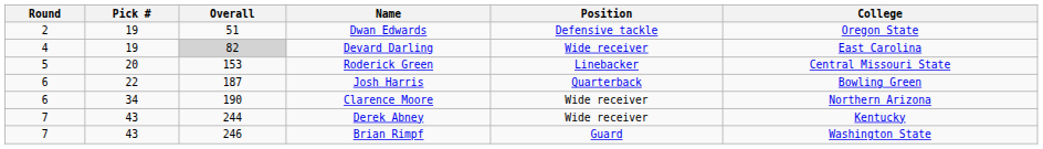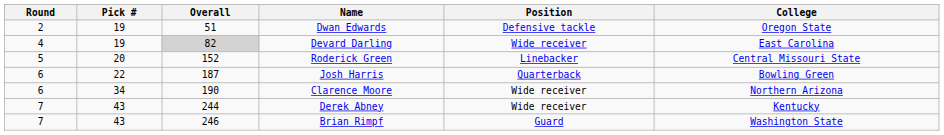 <table class="wikitable sortable sortable" style="width: 100%; text-align:center">
 <tr>
 <th>Round</th>
 <th>Pick #</th>
 <th>Overall</th>
 <th>Name</th>
 <th>Position</th>
 <th>College</th>
 </tr>
 <tr>
 <td>2</td>
 <td>19</td>
 <td>51</td>
 <td><a href='#'>Dwan Edwards</a></td>
 <td><a href='#'>Defensive tackle</a></td>
 <td><a href='#'>Oregon State</a></td>
 </tr>
 <tr>
 <td>4</td>
 <td>19</td>
 <td style="background: lightgrey;">82</td>
 <td><a href='#'>Devard Darling</a></td>
 <td><a href='#'>Wide receiver</a></td>
 <td><a href='#'>East Carolina</a></td>
 </tr>
 <tr>
 <td>5</td>
 <td>20</td>
-<td>153</td>
+<td>152</td>
 <td><a href='#'>Roderick Green</a></td>
 <td><a href='#'>Linebacker</a></td>
 <td><a href='#'>Central Missouri State</a></td>
 </tr>
 <tr>
 <td>6</td>
 <td>22</td>
 <td>187</td>
 <td><a href='#'>Josh Harris</a></td>
 <td><a href='#'>Quarterback</a></td>
 <td><a href='#'>Bowling Green</a></td>
 </tr>
 <tr>
 <td>6</td>
 <td>34</td>
 <td>190</td>
 <td><a href='#'>Clarence Moore</a></td>
 <td>Wide receiver</td>
 <td><a href='#'>Northern Arizona</a></td>
 </tr>
 <tr>
 <td>7</td>
 <td>43</td>
 <td>244</td>
 <td><a href='#'>Derek Abney</a></td>
 <td>Wide receiver</td>
 <td><a href='#'>Kentucky</a></td>
 </tr>
 <tr>
 <td>7</td>
 <td>43</td>
 <td>246</td>
 <td><a href='#'>Brian Rimpf</a></td>
 <td><a href='#'>Guard</a></td>
 <td><a href='#'>Washington State</a></td>
 </tr>
 </table>
